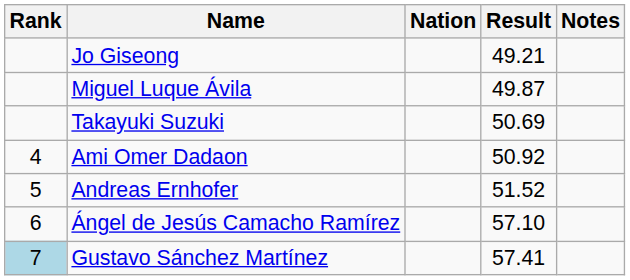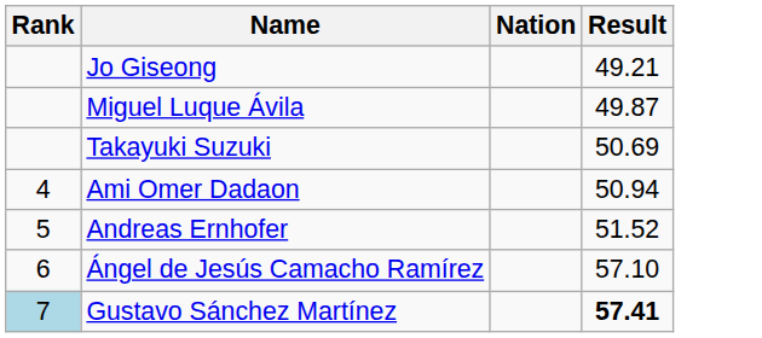 <table class="wikitable sortable" style="text-align:center">
 <tr>
 <th>Rank</th>
 <th>Name</th>
 <th>Nation</th>
 <th>Result</th>
-<th>Notes</th>
 </tr>
 <tr>
 <td></td>
 <td align=left><a href='#'>Jo Giseong</a></td>
 <td align=left></td>
 <td>49.21</td>
-<td></td>
 </tr>
 <tr>
 <td></td>
 <td align=left><a href='#'>Miguel Luque Ávila</a></td>
 <td align=left></td>
 <td>49.87</td>
-<td></td>
 </tr>
 <tr>
 <td></td>
 <td align=left><a href='#'>Takayuki Suzuki</a></td>
 <td align=left></td>
 <td>50.69</td>
-<td></td>
 </tr>
 <tr>
 <td>4</td>
 <td align=left><a href='#'>Ami Omer Dadaon</a></td>
 <td align=left></td>
-<td>50.92</td>
-<td></td>
+<td>50.94</td>
 </tr>
 <tr>
 <td>5</td>
 <td align=left><a href='#'>Andreas Ernhofer</a></td>
 <td align=left></td>
 <td>51.52</td>
-<td></td>
 </tr>
 <tr>
 <td>6</td>
 <td align=left><a href='#'>Ángel de Jesús Camacho Ramírez</a></td>
 <td align=left></td>
 <td>57.10</td>
-<td></td>
 </tr>
 <tr>
 <td style="background: lightblue;">7</td>
 <td align=left><a href='#'>Gustavo Sánchez Martínez</a></td>
 <td align=left></td>
-<td>57.41</td>
-<td></td>
+<td><strong>57.41</strong></td>
 </tr>
 </table>
